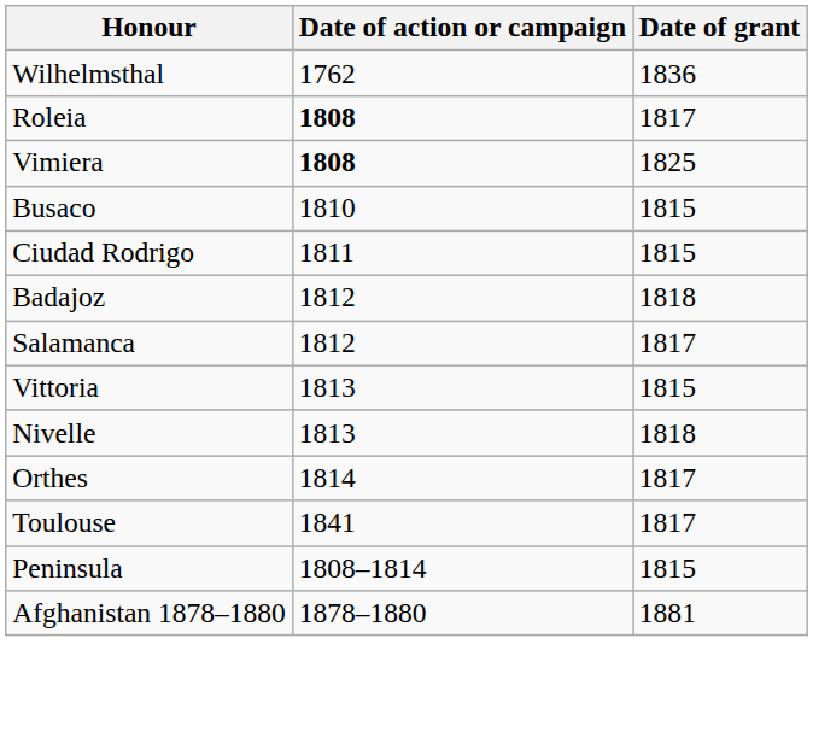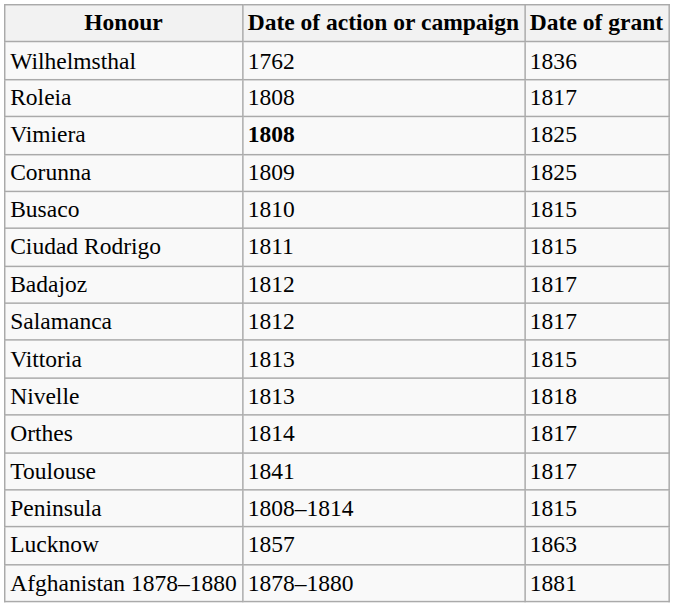 <table class="wikitable">
 <tr>
 <th>Honour</th>
 <th>Date of action or campaign</th>
 <th>Date of grant</th>
 </tr>
 <tr>
 <td>Wilhelmsthal</td>
 <td>1762</td>
 <td>1836</td>
 </tr>
 <tr>
 <td>Roleia</td>
-<td><strong>1808</strong></td>
+<td>1808</td>
 <td>1817</td>
 </tr>
 <tr>
 <td>Vimiera</td>
 <td><strong>1808</strong></td>
+<td>1825</td>
+</tr>
+<tr>
+<td>Corunna</td>
+<td>1809</td>
 <td>1825</td>
 </tr>
 <tr>
 <td>Busaco</td>
 <td>1810</td>
 <td>1815</td>
 </tr>
 <tr>
 <td>Ciudad Rodrigo</td>
 <td>1811</td>
 <td>1815</td>
 </tr>
 <tr>
 <td>Badajoz</td>
 <td>1812</td>
-<td>1818</td>
+<td>1817</td>
 </tr>
 <tr>
 <td>Salamanca</td>
 <td>1812</td>
 <td>1817</td>
 </tr>
 <tr>
 <td>Vittoria</td>
 <td>1813</td>
 <td>1815</td>
 </tr>
 <tr>
 <td>Nivelle</td>
 <td>1813</td>
 <td>1818</td>
 </tr>
 <tr>
 <td>Orthes</td>
 <td>1814</td>
 <td>1817</td>
 </tr>
 <tr>
 <td>Toulouse</td>
 <td>1841</td>
 <td>1817</td>
 </tr>
 <tr>
 <td>Peninsula</td>
 <td>1808–1814</td>
 <td>1815</td>
 </tr>
 <tr>
+<td>Lucknow</td>
+<td>1857</td>
+<td>1863</td>
+</tr>
+<tr>
 <td>Afghanistan 1878–1880</td>
 <td>1878–1880</td>
 <td>1881</td>
 </tr>
 </table>
